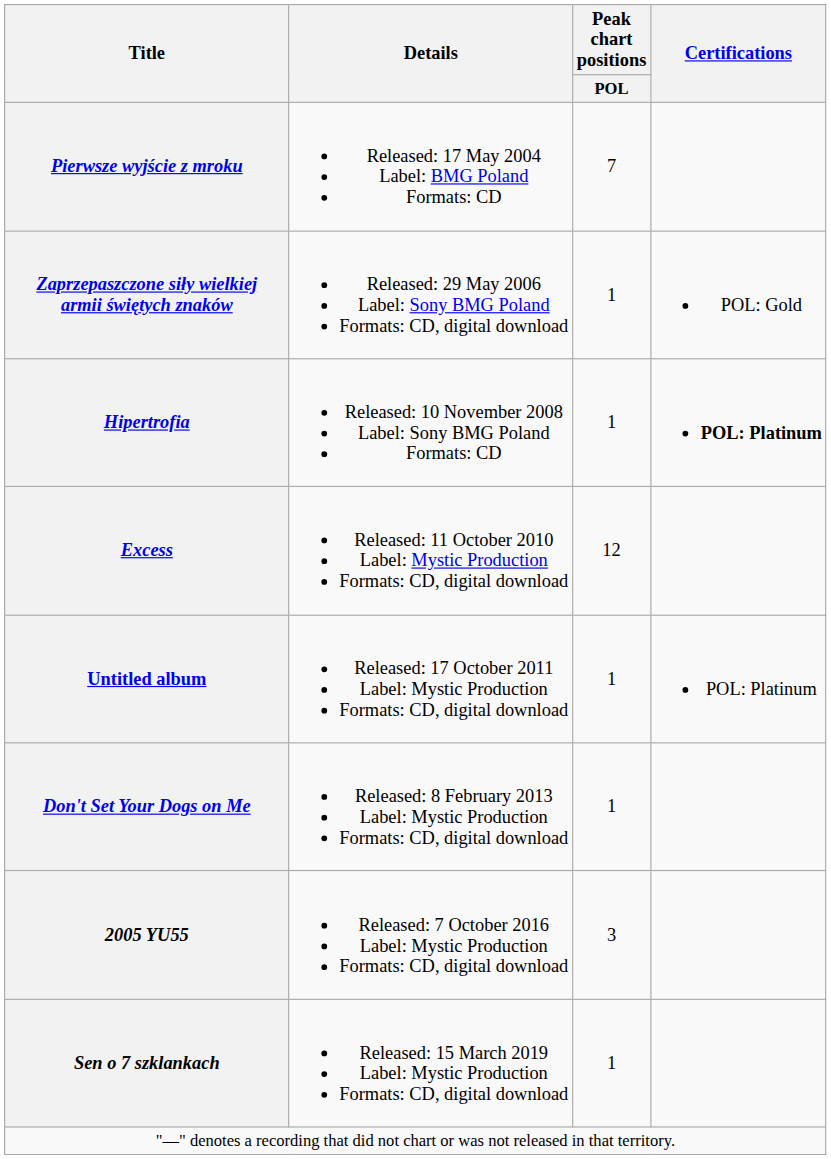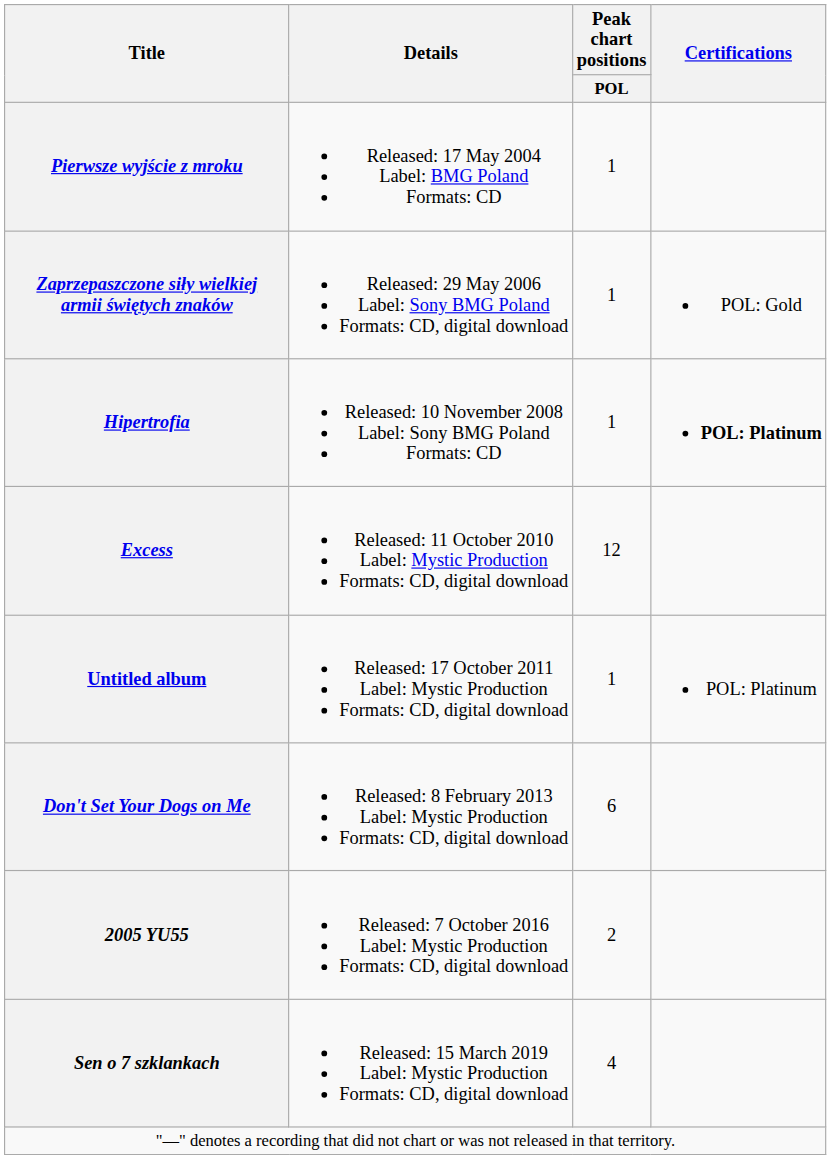 <table class="wikitable plainrowheaders" style="text-align:center;">
 <tr>
 <th scope="col" rowspan="2" style="width:15em;">Title</th>
 <th scope="col" rowspan="2">Details</th>
 <th scope="col" colspan="1">Peak chart positions</th>
 <th scope="col" rowspan="2"><a href='#'>Certifications</a></th>
 </tr>
 <tr>
 <th scope="col" style="width:2.5em;font-size:90%;">POL<br></th>
 </tr>
 <tr>
 <th scope="row"><em><a href='#'>Pierwsze wyjście z mroku</a></em></th>
 <td><br><ul><li>Released: 17 May 2004</li><li>Label: <a href='#'>BMG Poland</a></li><li>Formats: CD</li></ul></td>
-<td>7</td>
+<td>1</td>
 <td></td>
 </tr>
 <tr>
 <th scope="row"><em><a href='#'>Zaprzepaszczone siły wielkiej<br>armii świętych znaków</a></em></th>
 <td><br><ul><li>Released: 29 May 2006</li><li>Label: <a href='#'>Sony BMG Poland</a></li><li>Formats: CD, digital download</li></ul></td>
 <td>1</td>
 <td><br><ul><li>POL: Gold</li></ul></td>
 </tr>
 <tr>
 <th scope="row"><em><a href='#'>Hipertrofia</a></em></th>
 <td><br><ul><li>Released: 10 November 2008</li><li>Label: Sony BMG Poland</li><li>Formats: CD</li></ul></td>
 <td>1</td>
 <td><strong><br><ul><li>POL: Platinum</li></ul></strong></td>
 </tr>
 <tr>
 <th scope="row"><em><a href='#'>Excess</a></em></th>
 <td><br><ul><li>Released: 11 October 2010</li><li>Label: <a href='#'>Mystic Production</a></li><li>Formats: CD, digital download</li></ul></td>
 <td>12</td>
 <td></td>
 </tr>
 <tr>
 <th scope="row"><a href='#'>Untitled album</a></th>
 <td><br><ul><li>Released: 17 October 2011</li><li>Label: Mystic Production</li><li>Formats: CD, digital download</li></ul></td>
 <td>1</td>
 <td><br><ul><li>POL: Platinum</li></ul></td>
 </tr>
 <tr>
 <th scope="row"><em><a href='#'>Don't Set Your Dogs on Me</a></em></th>
 <td><br><ul><li>Released: 8 February 2013</li><li>Label: Mystic Production</li><li>Formats: CD, digital download</li></ul></td>
-<td>1</td>
+<td>6</td>
 <td></td>
 </tr>
 <tr>
 <th scope="row"><em>2005 YU55</em></th>
 <td><br><ul><li>Released: 7 October 2016</li><li>Label: Mystic Production</li><li>Formats: CD, digital download</li></ul></td>
-<td>3</td>
+<td>2</td>
 <td></td>
 </tr>
 <tr>
 <th scope="row"><em>Sen o 7 szklankach</em></th>
 <td><br><ul><li>Released: 15 March 2019</li><li>Label: Mystic Production</li><li>Formats: CD, digital download</li></ul></td>
-<td>1</td>
+<td>4</td>
 <td></td>
 </tr>
 <tr>
 <td colspan="20" style="font-size:90%">"—" denotes a recording that did not chart or was not released in that territory.</td>
 </tr>
 </table>
